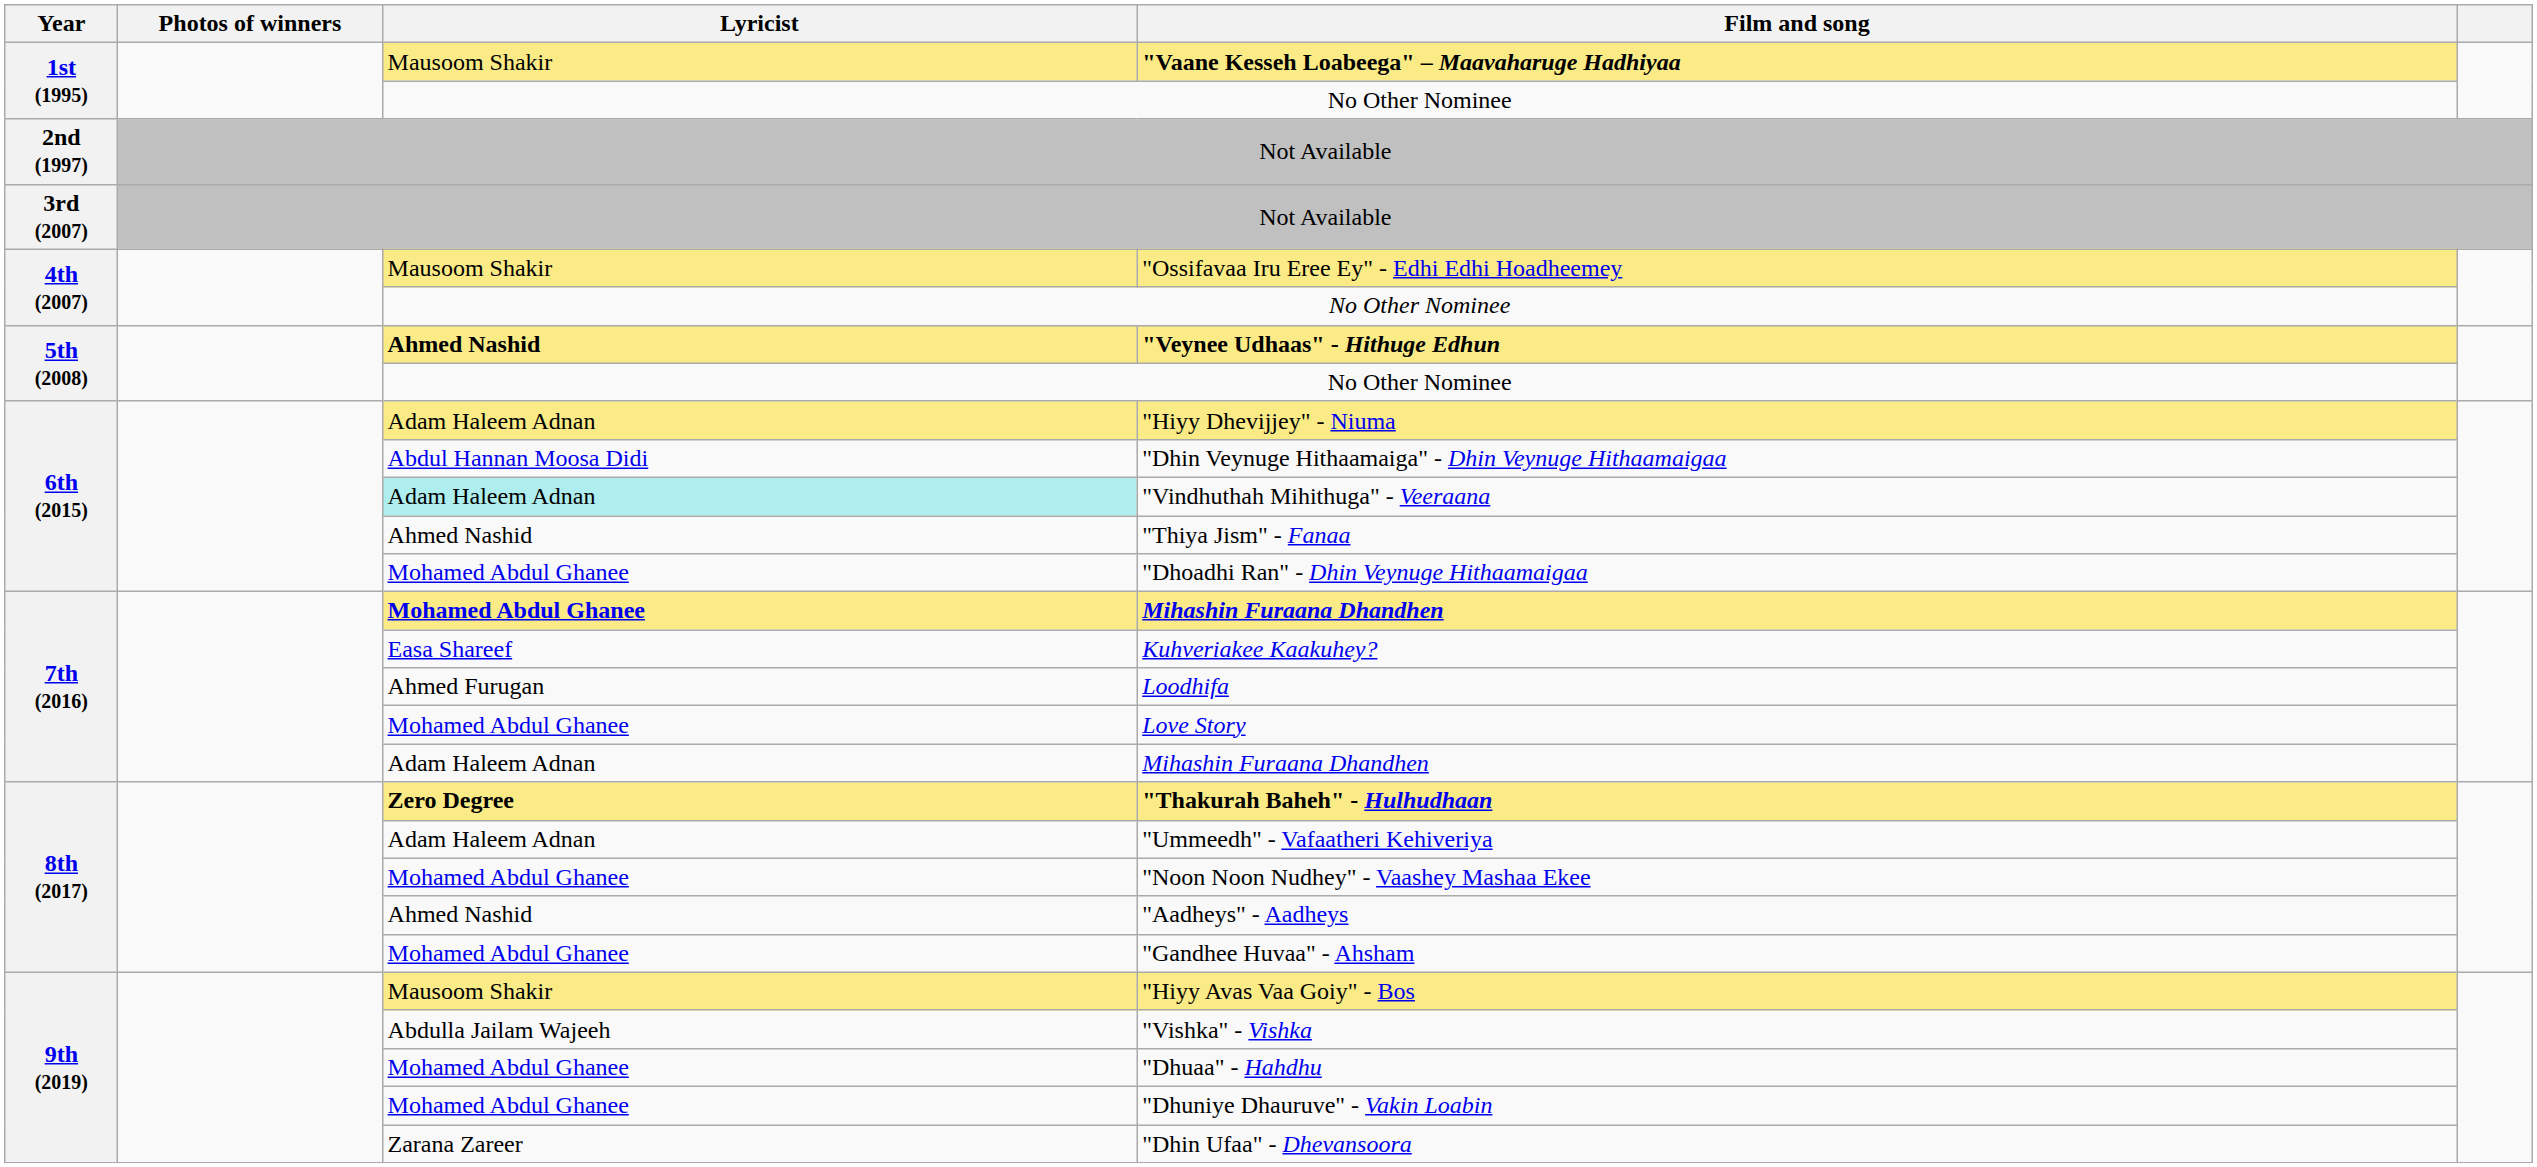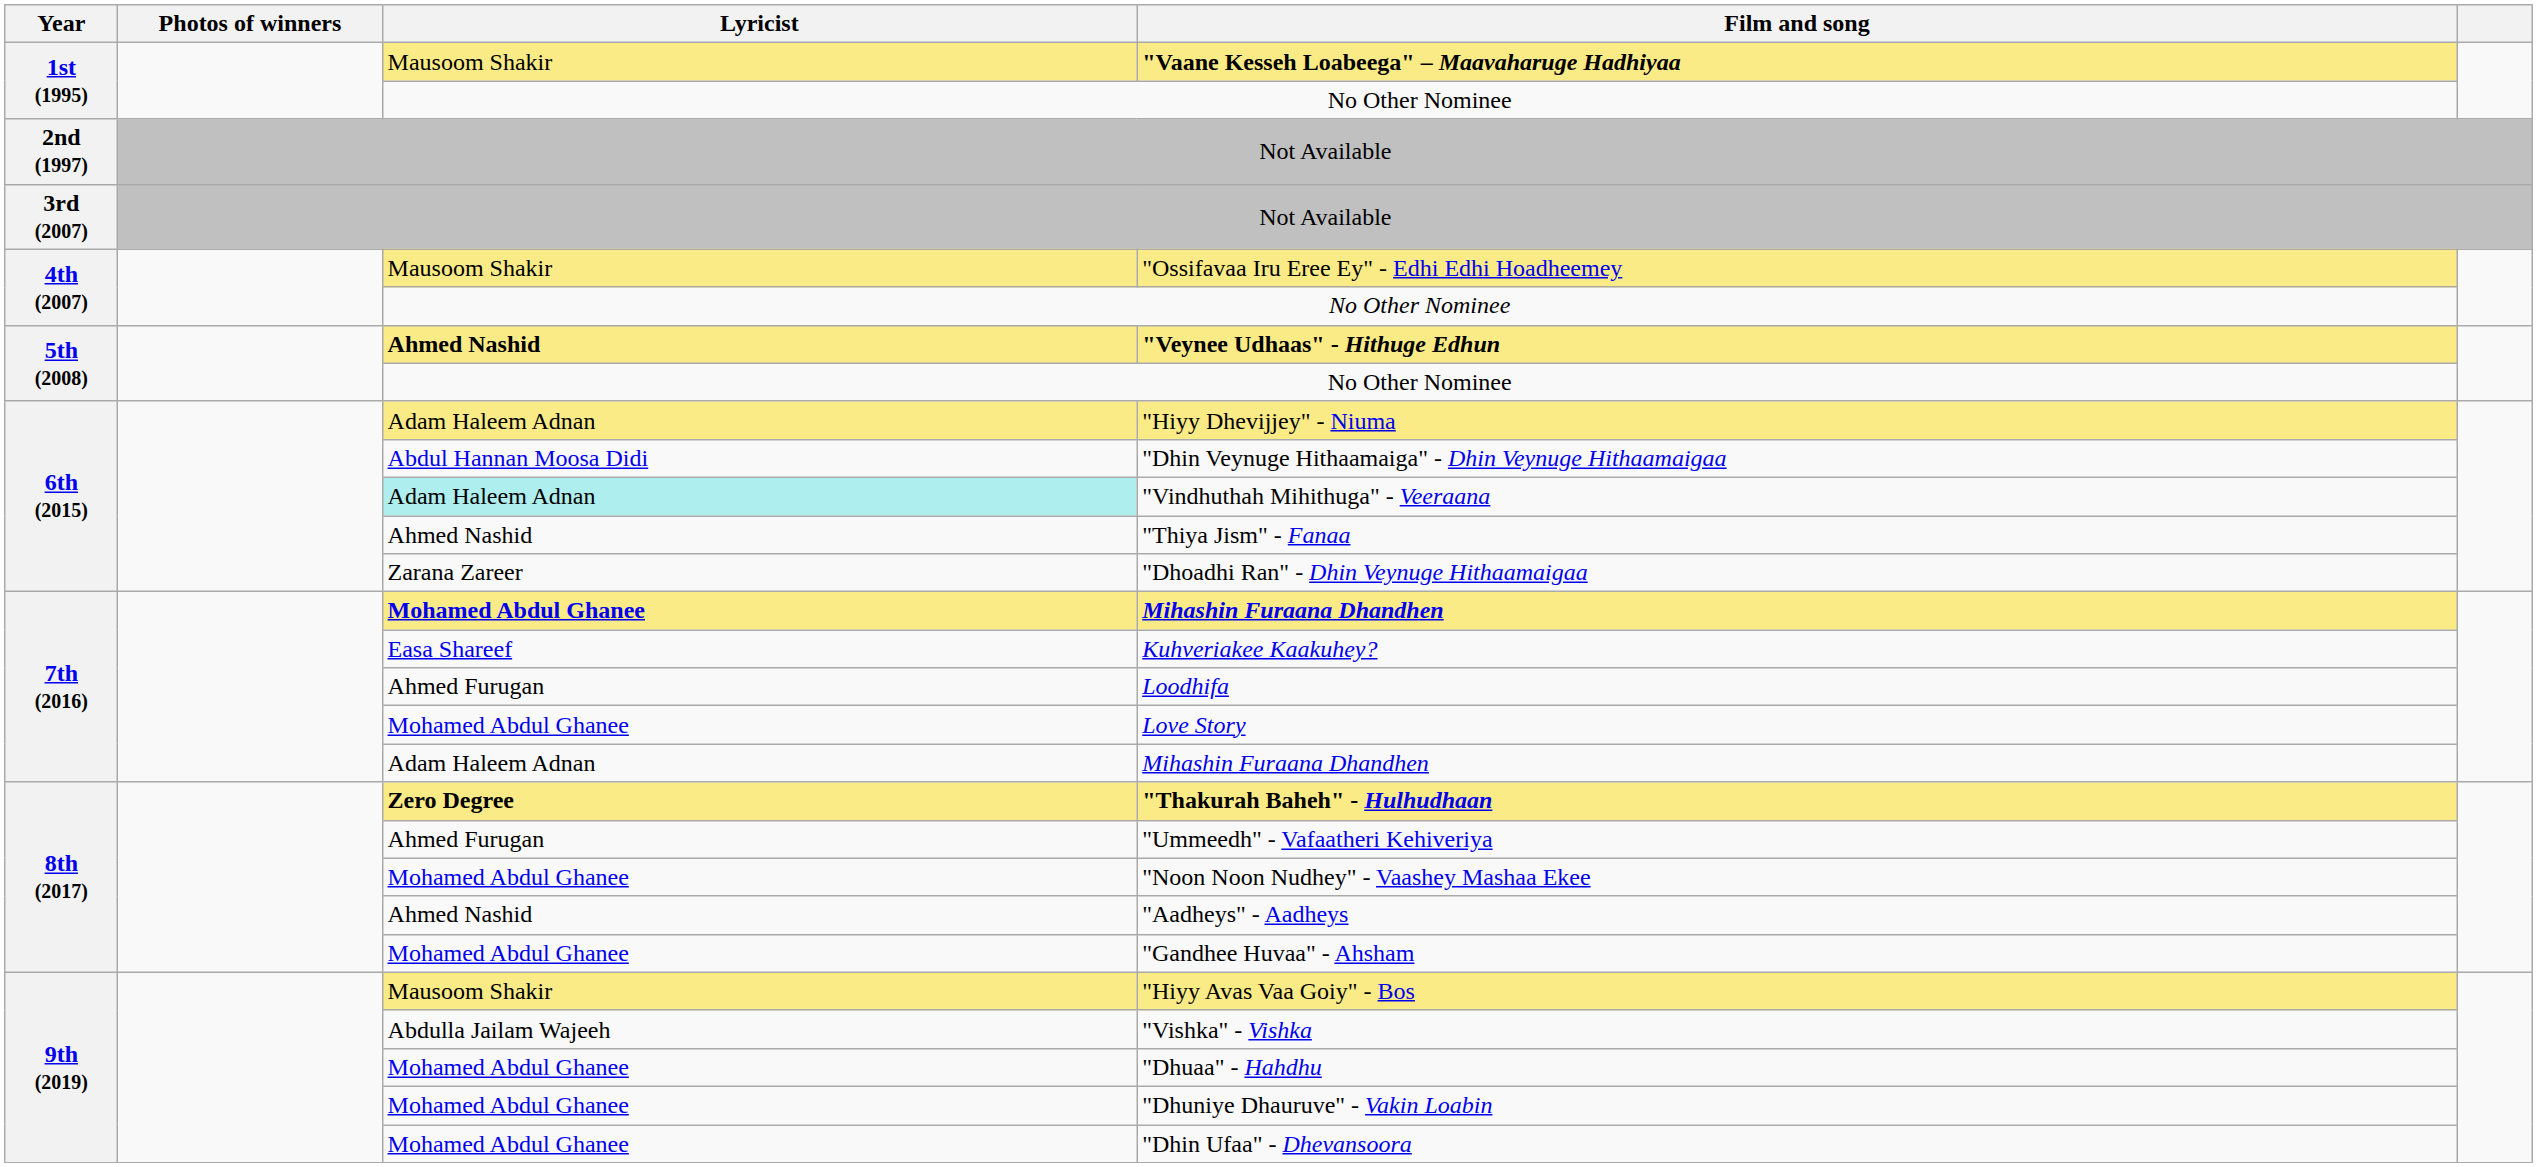 <table class="wikitable sortable" style="width:85%; text-align:left;">
 <tr>
 <th scope="col" style="width:3%; text-align:center;">Year</th>
 <th scope="col" style="width:7%;text-align:center;">Photos of winners</th>
 <th scope="col" style="width:20%;text-align:center;">Lyricist</th>
 <th scope="col" style="width:35%;text-align:center;">Film and song</th>
 <th scope="col" style="width:2%" class="unsortable"></th>
 </tr>
 <tr>
 <th rowspan=2 scope="row" style="text-align:center"><a href='#'>1st</a><br><small>(1995)</small></th>
 <td rowspan=2 style="text-align:center"></td>
 <td style="background:#FAEB86;"></strong>Mausoom Shakir<strong></td>
 <td style="background:#FAEB86;"><strong>"Vaane Kesseh Loabeega" – <em>Maavaharuge Hadhiyaa<strong><em></td>
 <td rowspan=2 style="text-align: center;"></td>
 </tr>
 <tr>
 <td colspan=2 style="text-align:center"></em>No Other Nominee<em></td>
 </tr>
 <tr>
 <th scope="row" style="text-align:center">2nd<br><small>(1997)</small></th>
 <td bgcolor="#C0C0C0" align="center" colspan="4"></em>Not Available<em></td>
 </tr>
 <tr>
 <th scope="row" style="text-align:center">3rd<br><small>(2007)</small></th>
 <td bgcolor="#C0C0C0" align="center" colspan="4"></em>Not Available<em></td>
 </tr>
 <tr>
 <th scope="row" rowspan=2 style="text-align:center"><a href='#'>4th</a><br><small>(2007)</small></th>
 <td rowspan=2 style="text-align:center"></td>
 <td style="background:#FAEB86;"></strong>Mausoom Shakir<strong></td>
 <td style="background:#FAEB86;"></strong>"Ossifavaa Iru Eree Ey" - </em><a href='#'>Edhi Edhi Hoadheemey</a></em></strong></td>
 <td rowspan=2 style="text-align: center;"></td>
 </tr>
 <tr>
 <td colspan=2 style="text-align:center"><em>No Other Nominee</em></td>
 </tr>
 <tr>
 <th scope="row" rowspan=2 style="text-align:center"><a href='#'>5th</a><br><small>(2008)</small></th>
 <td rowspan=2 style="text-align:center"></td>
 <td style="background:#FAEB86;"><strong>Ahmed Nashid</strong></td>
 <td style="background:#FAEB86;"><strong>"Veynee Udhaas" - <em>Hithuge Edhun<strong><em></td>
 <td rowspan=2 style="text-align: center;"></td>
 </tr>
 <tr>
 <td colspan=2 style="text-align:center"></em>No Other Nominee<em></td>
 </tr>
 <tr>
 <th scope="row" rowspan=5 style="text-align:center"><a href='#'>6th</a><br><small>(2015)</small></th>
 <td rowspan=5 style="text-align:center"></td>
 <td style="background:#FAEB86;"></strong>Adam Haleem Adnan<strong></td>
 <td style="background:#FAEB86;"></strong>"Hiyy Dhevijjey" - </em><a href='#'>Niuma</a></em></strong></td>
 <td rowspan=5 style="text-align: center;"></td>
 </tr>
 <tr>
 <td><a href='#'>Abdul Hannan Moosa Didi</a></td>
 <td>"Dhin Veynuge Hithaamaiga" - <em><a href='#'>Dhin Veynuge Hithaamaigaa</a></em></td>
 </tr>
 <tr>
 <td style="background: paleturquoise;">Adam Haleem Adnan</td>
 <td>"Vindhuthah Mihithuga" - <em><a href='#'>Veeraana</a></em></td>
 </tr>
 <tr>
 <td>Ahmed Nashid</td>
 <td>"Thiya Jism" - <em><a href='#'>Fanaa</a></em></td>
 </tr>
 <tr>
-<td><a href='#'>Mohamed Abdul Ghanee</a></td>
+<td>Zarana Zareer</td>
 <td>"Dhoadhi Ran" - <em><a href='#'>Dhin Veynuge Hithaamaigaa</a></em></td>
 </tr>
 <tr>
 <th scope="row" rowspan=5 style="text-align:center"><a href='#'>7th</a><br><small>(2016)</small></th>
 <td rowspan=5 style="text-align:center"></td>
 <td style="background:#FAEB86;"><strong><a href='#'>Mohamed Abdul Ghanee</a></strong></td>
 <td style="background:#FAEB86;"><strong><em><a href='#'>Mihashin Furaana Dhandhen</a></em></strong></td>
 <td rowspan=5 style="text-align: center;"></td>
 </tr>
 <tr>
 <td><a href='#'>Easa Shareef</a></td>
 <td><em><a href='#'>Kuhveriakee Kaakuhey?</a></em></td>
 </tr>
 <tr>
 <td>Ahmed Furugan</td>
 <td><em><a href='#'>Loodhifa</a></em></td>
 </tr>
 <tr>
 <td><a href='#'>Mohamed Abdul Ghanee</a></td>
 <td><em><a href='#'>Love Story</a></em></td>
 </tr>
 <tr>
 <td>Adam Haleem Adnan</td>
 <td><em><a href='#'>Mihashin Furaana Dhandhen</a></em></td>
 </tr>
 <tr>
 <th scope="row" rowspan=5 style="text-align:center"><a href='#'>8th</a><br><small>(2017)</small></th>
 <td rowspan=5 style="text-align:center"></td>
 <td style="background:#FAEB86;"><strong>Zero Degree</strong></td>
 <td style="background:#FAEB86;"><strong>"Thakurah Baheh" - <em><a href='#'>Hulhudhaan</a><strong><em></td>
 <td rowspan=5 style="text-align: center;"></td>
 </tr>
 <tr>
-<td>Adam Haleem Adnan</td>
+<td>Ahmed Furugan</td>
 <td>"Ummeedh" - </em><a href='#'>Vafaatheri Kehiveriya</a><em></td>
 </tr>
 <tr>
 <td><a href='#'>Mohamed Abdul Ghanee</a></td>
 <td>"Noon Noon Nudhey" - </em><a href='#'>Vaashey Mashaa Ekee</a><em></td>
 </tr>
 <tr>
 <td>Ahmed Nashid</td>
 <td>"Aadheys" - </em><a href='#'>Aadheys</a><em></td>
 </tr>
 <tr>
 <td><a href='#'>Mohamed Abdul Ghanee</a></td>
 <td>"Gandhee Huvaa" - </em><a href='#'>Ahsham</a><em></td>
 </tr>
 <tr>
 <th scope="row" rowspan=5 style="text-align:center"><a href='#'>9th</a><br><small>(2019)</small></th>
 <td rowspan=5 style="text-align:center"></td>
 <td style="background:#FAEB86;"></strong>Mausoom Shakir<strong></td>
 <td style="background:#FAEB86;"></strong>"Hiyy Avas Vaa Goiy" - </em><a href='#'>Bos</a></em></strong></td>
 <td rowspan=5 style="text-align: center;"></td>
 </tr>
 <tr>
 <td>Abdulla Jailam Wajeeh</td>
 <td>"Vishka" - <em><a href='#'>Vishka</a></em></td>
 </tr>
 <tr>
 <td><a href='#'>Mohamed Abdul Ghanee</a></td>
 <td>"Dhuaa" - <em><a href='#'>Hahdhu</a></em></td>
 </tr>
 <tr>
 <td><a href='#'>Mohamed Abdul Ghanee</a></td>
 <td>"Dhuniye Dhauruve" - <em><a href='#'>Vakin Loabin</a></em></td>
 </tr>
 <tr>
-<td>Zarana Zareer</td>
+<td><a href='#'>Mohamed Abdul Ghanee</a></td>
 <td>"Dhin Ufaa" - <em><a href='#'>Dhevansoora</a></em></td>
 </tr>
 <tr>
 </tr>
 </table>
